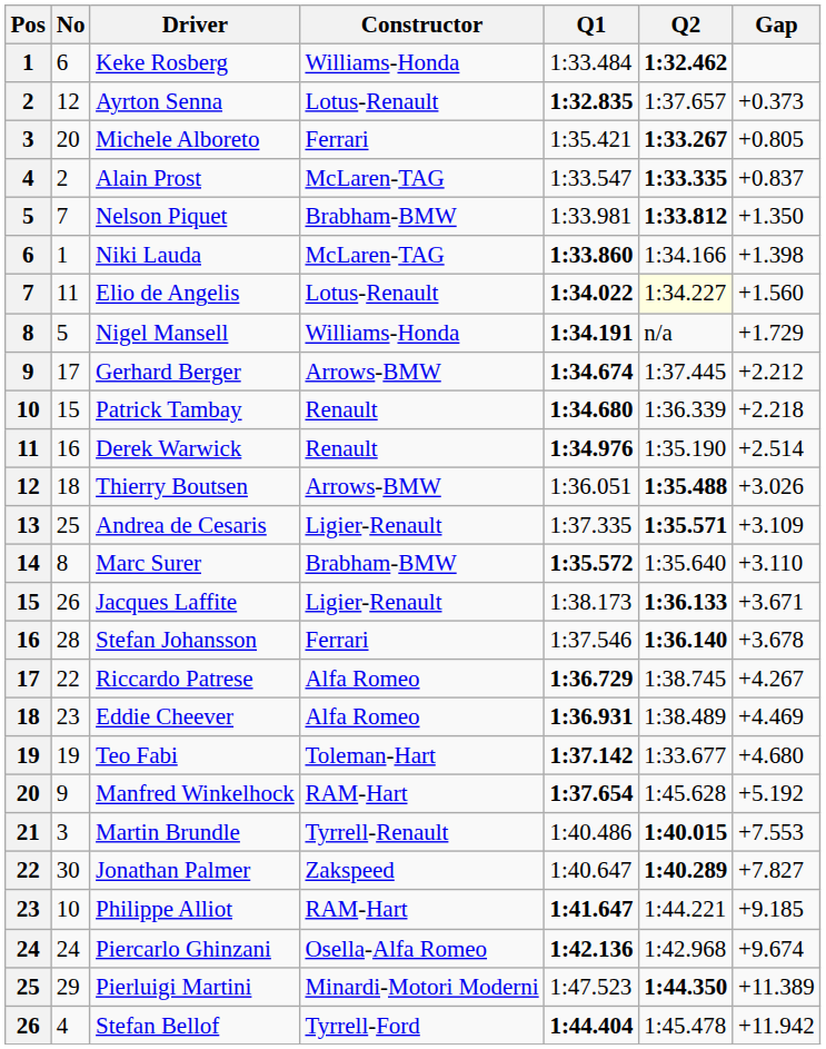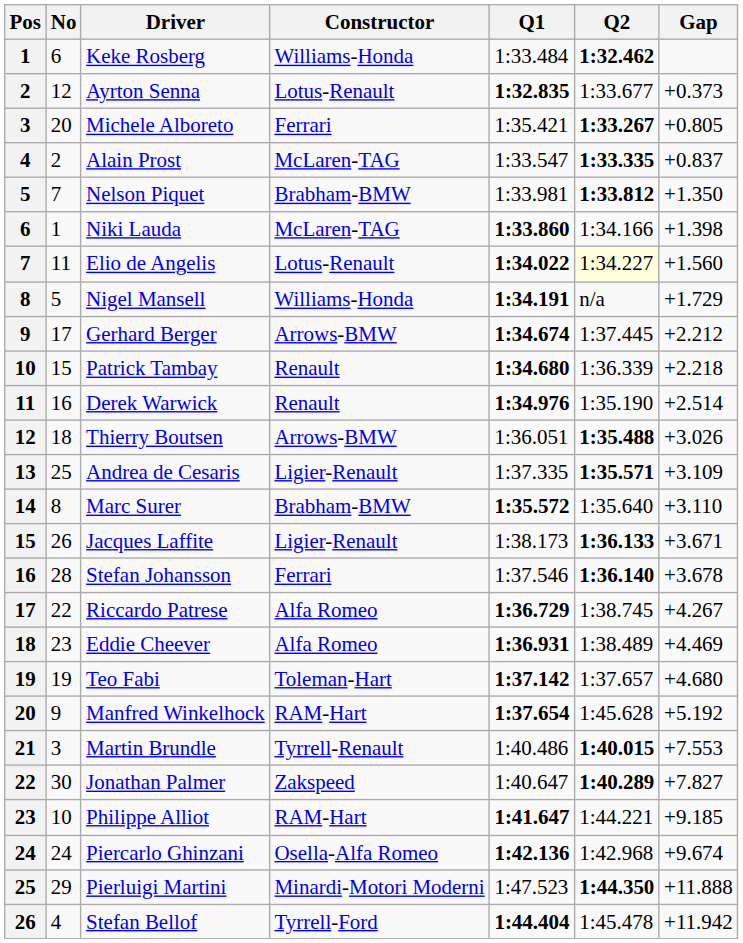 <table class="wikitable sortable" style="font-size: 95%;">
 <tr>
 <th>Pos</th>
 <th>No</th>
 <th>Driver</th>
 <th>Constructor</th>
 <th>Q1</th>
 <th>Q2</th>
 <th>Gap</th>
 </tr>
 <tr>
 <th>1</th>
 <td>6</td>
 <td data-sort-value="ros"> <a href='#'>Keke Rosberg</a></td>
 <td><a href='#'>Williams</a>-<a href='#'>Honda</a></td>
 <td>1:33.484</td>
 <td><strong>1:32.462</strong></td>
 <td></td>
 </tr>
 <tr>
 <th>2</th>
 <td>12</td>
 <td data-sort-value="sen"> <a href='#'>Ayrton Senna</a></td>
 <td><a href='#'>Lotus</a>-<a href='#'>Renault</a></td>
 <td><strong>1:32.835</strong></td>
-<td>1:37.657</td>
+<td>1:33.677</td>
 <td>+0.373</td>
 </tr>
 <tr>
 <th>3</th>
 <td>20</td>
 <td data-sort-value="alb"> <a href='#'>Michele Alboreto</a></td>
 <td><a href='#'>Ferrari</a></td>
 <td>1:35.421</td>
 <td><strong>1:33.267</strong></td>
 <td>+0.805</td>
 </tr>
 <tr>
 <th>4</th>
 <td>2</td>
 <td data-sort-value="pro"> <a href='#'>Alain Prost</a></td>
 <td><a href='#'>McLaren</a>-<a href='#'>TAG</a></td>
 <td>1:33.547</td>
 <td><strong>1:33.335</strong></td>
 <td>+0.837</td>
 </tr>
 <tr>
 <th>5</th>
 <td>7</td>
 <td data-sort-value="piq"> <a href='#'>Nelson Piquet</a></td>
 <td><a href='#'>Brabham</a>-<a href='#'>BMW</a></td>
 <td>1:33.981</td>
 <td><strong>1:33.812</strong></td>
 <td>+1.350</td>
 </tr>
 <tr>
 <th>6</th>
 <td>1</td>
 <td data-sort-value="lau"> <a href='#'>Niki Lauda</a></td>
 <td><a href='#'>McLaren</a>-<a href='#'>TAG</a></td>
 <td><strong>1:33.860</strong></td>
 <td>1:34.166</td>
 <td>+1.398</td>
 </tr>
 <tr>
 <th>7</th>
 <td>11</td>
 <td data-sort-value="ang"> <a href='#'>Elio de Angelis</a></td>
 <td><a href='#'>Lotus</a>-<a href='#'>Renault</a></td>
 <td><strong>1:34.022</strong></td>
 <td style="background: lightyellow;">1:34.227</td>
 <td>+1.560</td>
 </tr>
 <tr>
 <th>8</th>
 <td>5</td>
 <td data-sort-value="man"> <a href='#'>Nigel Mansell</a></td>
 <td><a href='#'>Williams</a>-<a href='#'>Honda</a></td>
 <td><strong>1:34.191</strong></td>
 <td>n/a</td>
 <td>+1.729</td>
 </tr>
 <tr>
 <th>9</th>
 <td>17</td>
 <td data-sort-value="ber"> <a href='#'>Gerhard Berger</a></td>
 <td><a href='#'>Arrows</a>-<a href='#'>BMW</a></td>
 <td><strong>1:34.674</strong></td>
 <td>1:37.445</td>
 <td>+2.212</td>
 </tr>
 <tr>
 <th>10</th>
 <td>15</td>
 <td data-sort-value="tam"> <a href='#'>Patrick Tambay</a></td>
 <td><a href='#'>Renault</a></td>
 <td><strong>1:34.680</strong></td>
 <td>1:36.339</td>
 <td>+2.218</td>
 </tr>
 <tr>
 <th>11</th>
 <td>16</td>
 <td data-sort-value="war"> <a href='#'>Derek Warwick</a></td>
 <td><a href='#'>Renault</a></td>
 <td><strong>1:34.976</strong></td>
 <td>1:35.190</td>
 <td>+2.514</td>
 </tr>
 <tr>
 <th>12</th>
 <td>18</td>
 <td data-sort-value="bou"> <a href='#'>Thierry Boutsen</a></td>
 <td><a href='#'>Arrows</a>-<a href='#'>BMW</a></td>
 <td>1:36.051</td>
 <td><strong>1:35.488</strong></td>
 <td>+3.026</td>
 </tr>
 <tr>
 <th>13</th>
 <td>25</td>
 <td data-sort-value="ces"> <a href='#'>Andrea de Cesaris</a></td>
 <td><a href='#'>Ligier</a>-<a href='#'>Renault</a></td>
 <td>1:37.335</td>
 <td><strong>1:35.571</strong></td>
 <td>+3.109</td>
 </tr>
 <tr>
 <th>14</th>
 <td>8</td>
 <td data-sort-value="sur"> <a href='#'>Marc Surer</a></td>
 <td><a href='#'>Brabham</a>-<a href='#'>BMW</a></td>
 <td><strong>1:35.572</strong></td>
 <td>1:35.640</td>
 <td>+3.110</td>
 </tr>
 <tr>
 <th>15</th>
 <td>26</td>
 <td data-sort-value="laf"> <a href='#'>Jacques Laffite</a></td>
 <td><a href='#'>Ligier</a>-<a href='#'>Renault</a></td>
 <td>1:38.173</td>
 <td><strong>1:36.133</strong></td>
 <td>+3.671</td>
 </tr>
 <tr>
 <th>16</th>
 <td>28</td>
 <td data-sort-value="joh"> <a href='#'>Stefan Johansson</a></td>
 <td><a href='#'>Ferrari</a></td>
 <td>1:37.546</td>
 <td><strong>1:36.140</strong></td>
 <td>+3.678</td>
 </tr>
 <tr>
 <th>17</th>
 <td>22</td>
 <td data-sort-value="pat"> <a href='#'>Riccardo Patrese</a></td>
 <td><a href='#'>Alfa Romeo</a></td>
 <td><strong>1:36.729</strong></td>
 <td>1:38.745</td>
 <td>+4.267</td>
 </tr>
 <tr>
 <th>18</th>
 <td>23</td>
 <td data-sort-value="che"> <a href='#'>Eddie Cheever</a></td>
 <td><a href='#'>Alfa Romeo</a></td>
 <td><strong>1:36.931</strong></td>
 <td>1:38.489</td>
 <td>+4.469</td>
 </tr>
 <tr>
 <th>19</th>
 <td>19</td>
 <td data-sort-value="fab"> <a href='#'>Teo Fabi</a></td>
 <td><a href='#'>Toleman</a>-<a href='#'>Hart</a></td>
 <td><strong>1:37.142</strong></td>
-<td>1:33.677</td>
+<td>1:37.657</td>
 <td>+4.680</td>
 </tr>
 <tr>
 <th>20</th>
 <td>9</td>
 <td data-sort-value="win"> <a href='#'>Manfred Winkelhock</a></td>
 <td><a href='#'>RAM</a>-<a href='#'>Hart</a></td>
 <td><strong>1:37.654</strong></td>
 <td>1:45.628</td>
 <td>+5.192</td>
 </tr>
 <tr>
 <th>21</th>
 <td>3</td>
 <td data-sort-value="bru"> <a href='#'>Martin Brundle</a></td>
 <td><a href='#'>Tyrrell</a>-<a href='#'>Renault</a></td>
 <td>1:40.486</td>
 <td><strong>1:40.015</strong></td>
 <td>+7.553</td>
 </tr>
 <tr>
 <th>22</th>
 <td>30</td>
 <td data-sort-value="pal"> <a href='#'>Jonathan Palmer</a></td>
 <td><a href='#'>Zakspeed</a></td>
 <td>1:40.647</td>
 <td><strong>1:40.289</strong></td>
 <td>+7.827</td>
 </tr>
 <tr>
 <th>23</th>
 <td>10</td>
 <td data-sort-value="all"> <a href='#'>Philippe Alliot</a></td>
 <td><a href='#'>RAM</a>-<a href='#'>Hart</a></td>
 <td><strong>1:41.647</strong></td>
 <td>1:44.221</td>
 <td>+9.185</td>
 </tr>
 <tr>
 <th>24</th>
 <td>24</td>
 <td data-sort-value="ghi"> <a href='#'>Piercarlo Ghinzani</a></td>
 <td><a href='#'>Osella</a>-<a href='#'>Alfa Romeo</a></td>
 <td><strong>1:42.136</strong></td>
 <td>1:42.968</td>
 <td>+9.674</td>
 </tr>
 <tr>
 <th>25</th>
 <td>29</td>
 <td data-sort-value="mar"> <a href='#'>Pierluigi Martini</a></td>
 <td><a href='#'>Minardi</a>-<a href='#'>Motori Moderni</a></td>
 <td>1:47.523</td>
 <td><strong>1:44.350</strong></td>
-<td>+11.389</td>
+<td>+11.888</td>
 </tr>
 <tr>
 <th>26</th>
 <td>4</td>
 <td data-sort-value="bel"> <a href='#'>Stefan Bellof</a></td>
 <td><a href='#'>Tyrrell</a>-<a href='#'>Ford</a></td>
 <td><strong>1:44.404</strong></td>
 <td>1:45.478</td>
 <td>+11.942</td>
 </tr>
 <tr>
 </tr>
 </table>
